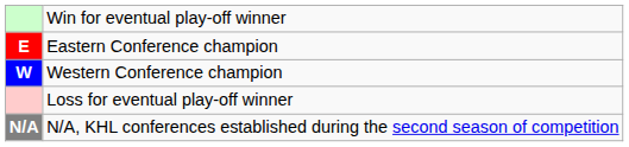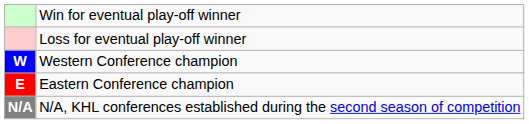 <table class="wikitable">
 <tr>
 <td style="background:#CCFFCC">    </td>
 <td>Win for eventual play-off winner</td>
 </tr>
 <tr>
-<td style="text-align: center;background:red;color:white"><strong>E</strong></td>
-<td>Eastern Conference champion</td>
+<td style="background:#FFCCCC">    </td>
+<td>Loss for eventual play-off winner</td>
 </tr>
 <tr>
 <td style="text-align: center;background:blue;color:white"><strong>W</strong></td>
 <td>Western Conference champion</td>
 </tr>
 <tr>
-<td style="background:#FFCCCC">    </td>
-<td>Loss for eventual play-off winner</td>
+<td style="text-align: center;background:red;color:white"><strong>E</strong></td>
+<td>Eastern Conference champion</td>
 </tr>
 <tr>
 <td style="text-align: center;background:gray;color:white"><strong>N/A</strong></td>
 <td>N/A, KHL conferences established during the <a href='#'>second season of competition</a></td>
 </tr>
 </table>
